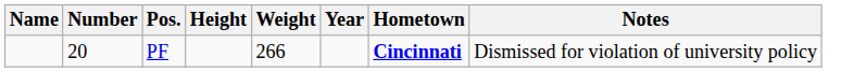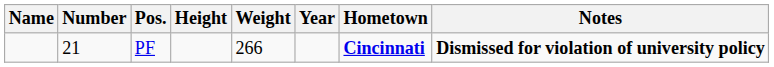 <table class="wikitable sortable">
 <tr>
 <th>Name</th>
 <th>Number</th>
 <th>Pos.</th>
 <th>Height</th>
 <th>Weight</th>
 <th>Year</th>
 <th>Hometown</th>
 <th class="unsortable">Notes</th>
 </tr>
 <tr>
 <td></td>
-<td>20</td>
+<td>21</td>
 <td><a href='#'>PF</a></td>
 <td></td>
 <td>266</td>
 <td></td>
 <td><strong><a href='#'>Cincinnati</a></strong></td>
-<td>Dismissed for violation of university policy</td>
+<td><strong>Dismissed for violation of university policy</strong></td>
 </tr>
 </table>
